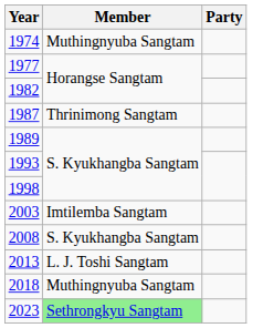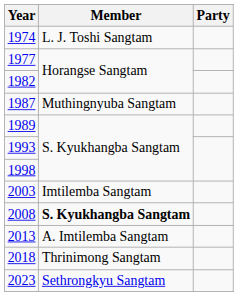 <table class="wikitable sortable">
 <tr>
 <th>Year</th>
 <th>Member</th>
 <th colspan="2">Party</th>
 </tr>
 <tr>
 <td><a href='#'>1974</a></td>
-<td>Muthingnyuba Sangtam</td>
+<td>L. J. Toshi Sangtam</td>
 <td></td>
 </tr>
 <tr>
 <td><a href='#'>1977</a></td>
 <td rowspan=2>Horangse Sangtam</td>
 </tr>
 <tr>
 <td><a href='#'>1982</a></td>
 <td></td>
 </tr>
 <tr>
 <td><a href='#'>1987</a></td>
-<td>Thrinimong Sangtam</td>
+<td>Muthingnyuba Sangtam</td>
 <td></td>
 </tr>
 <tr>
 <td><a href='#'>1989</a></td>
 <td rowspan=3>S. Kyukhangba Sangtam</td>
 <td></td>
 </tr>
 <tr>
 <td><a href='#'>1993</a></td>
 </tr>
 <tr>
 <td><a href='#'>1998</a></td>
 </tr>
 <tr>
 <td><a href='#'>2003</a></td>
 <td>Imtilemba Sangtam</td>
 <td></td>
 </tr>
 <tr>
 <td><a href='#'>2008</a></td>
-<td>S. Kyukhangba Sangtam</td>
+<td><strong>S. Kyukhangba Sangtam</strong></td>
 <td></td>
 </tr>
 <tr>
 <td><a href='#'>2013</a></td>
-<td>L. J. Toshi Sangtam</td>
+<td>A. Imtilemba Sangtam</td>
 <td></td>
 </tr>
 <tr>
 <td><a href='#'>2018</a></td>
-<td>Muthingnyuba Sangtam</td>
+<td>Thrinimong Sangtam</td>
 <td></td>
 </tr>
 <tr>
 <td><a href='#'>2023</a></td>
-<td style="background: lightgreen;"><a href='#'>Sethrongkyu Sangtam</a></td>
+<td><a href='#'>Sethrongkyu Sangtam</a></td>
 <td></td>
 </tr>
 </table>
